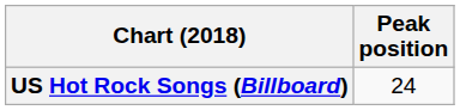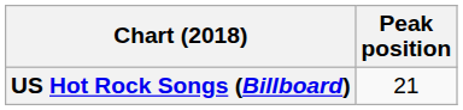 <table class="wikitable plainrowheaders" style="text-align:center">
 <tr>
 <th>Chart (2018)</th>
 <th>Peak<br>position</th>
 </tr>
 <tr>
 <th scope="row">US <a href='#'>Hot Rock Songs</a> (<em><a href='#'>Billboard</a></em>)</th>
-<td>24</td>
+<td>21</td>
 </tr>
 </table>
